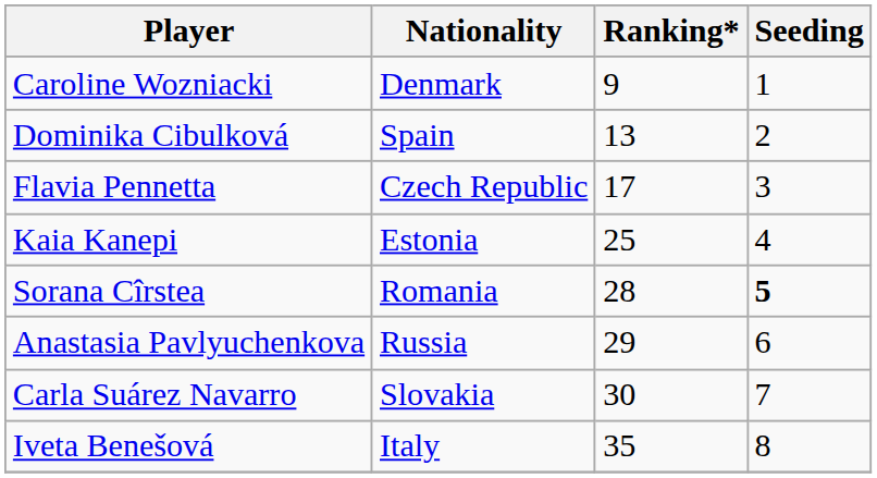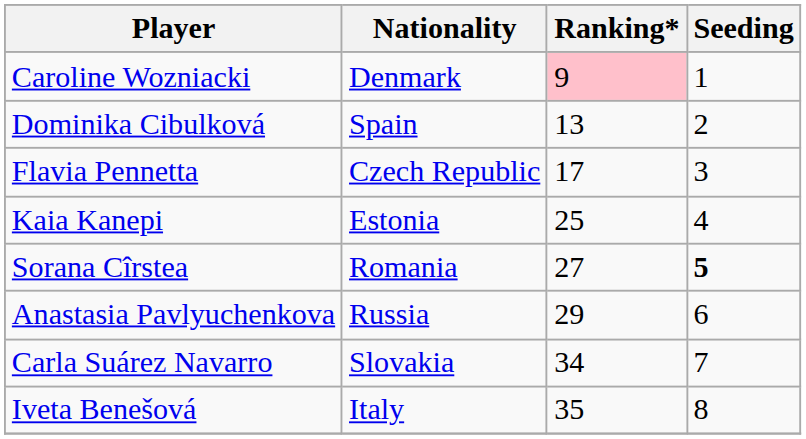 <table class="wikitable" border="1">
 <tr>
 <th>Player</th>
 <th>Nationality</th>
 <th>Ranking*</th>
 <th>Seeding</th>
 </tr>
 <tr>
 <td><a href='#'>Caroline Wozniacki</a></td>
 <td> <a href='#'>Denmark</a></td>
-<td>9</td>
+<td style="background: pink;">9</td>
 <td>1</td>
 </tr>
 <tr>
 <td><a href='#'>Dominika Cibulková</a></td>
 <td>  <a href='#'>Spain</a></td>
 <td>13</td>
 <td>2</td>
 </tr>
 <tr>
 <td><a href='#'>Flavia Pennetta</a></td>
 <td>  <a href='#'>Czech Republic</a></td>
 <td>17</td>
 <td>3</td>
 </tr>
 <tr>
 <td><a href='#'>Kaia Kanepi</a></td>
 <td> <a href='#'>Estonia</a></td>
 <td>25</td>
 <td>4</td>
 </tr>
 <tr>
 <td><a href='#'>Sorana Cîrstea</a></td>
 <td>  <a href='#'>Romania</a></td>
-<td>28</td>
+<td>27</td>
 <td><strong>5</strong></td>
 </tr>
 <tr>
 <td><a href='#'>Anastasia Pavlyuchenkova</a></td>
 <td> <a href='#'>Russia</a></td>
 <td>29</td>
 <td>6</td>
 </tr>
 <tr>
 <td><a href='#'>Carla Suárez Navarro</a></td>
 <td> <a href='#'>Slovakia</a></td>
-<td>30</td>
+<td>34</td>
 <td>7</td>
 </tr>
 <tr>
 <td><a href='#'>Iveta Benešová</a></td>
 <td> <a href='#'>Italy</a></td>
 <td>35</td>
 <td>8</td>
 </tr>
 <tr>
 </tr>
 </table>
